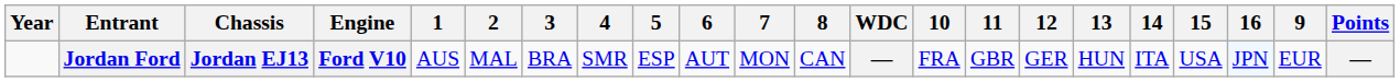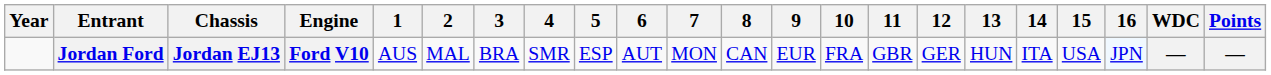 <table class="wikitable" style="text-align:center; font-size:90%">
 <tr>
 <th>Year</th>
 <th>Entrant</th>
 <th>Chassis</th>
 <th>Engine</th>
 <th>1</th>
 <th>2</th>
 <th>3</th>
 <th>4</th>
 <th>5</th>
 <th>6</th>
 <th>7</th>
 <th>8</th>
-<th>WDC</th>
+<th>9</th>
 <th>10</th>
 <th>11</th>
 <th>12</th>
 <th>13</th>
 <th>14</th>
 <th>15</th>
 <th>16</th>
-<th>9</th>
+<th>WDC</th>
 <th><a href='#'>Points</a></th>
 </tr>
 <tr>
 <td></td>
 <th><a href='#'>Jordan Ford</a></th>
 <th><a href='#'>Jordan</a> <a href='#'>EJ13</a></th>
 <th><a href='#'>Ford</a> <a href='#'>V10</a></th>
 <td><a href='#'>AUS</a></td>
 <td><a href='#'>MAL</a></td>
 <td><a href='#'>BRA</a></td>
 <td><a href='#'>SMR</a></td>
 <td><a href='#'>ESP</a></td>
 <td><a href='#'>AUT</a></td>
 <td><a href='#'>MON</a></td>
 <td><a href='#'>CAN</a></td>
-<th>—</th>
+<td><a href='#'>EUR</a></td>
 <td><a href='#'>FRA</a></td>
 <td><a href='#'>GBR</a></td>
 <td><a href='#'>GER</a></td>
 <td><a href='#'>HUN</a></td>
 <td><a href='#'>ITA</a></td>
 <td><a href='#'>USA</a></td>
 <td style="background:#f0f8ff;"><a href='#'>JPN</a><br></td>
-<td><a href='#'>EUR</a></td>
+<th>—</th>
 <th>—</th>
 </tr>
 </table>
